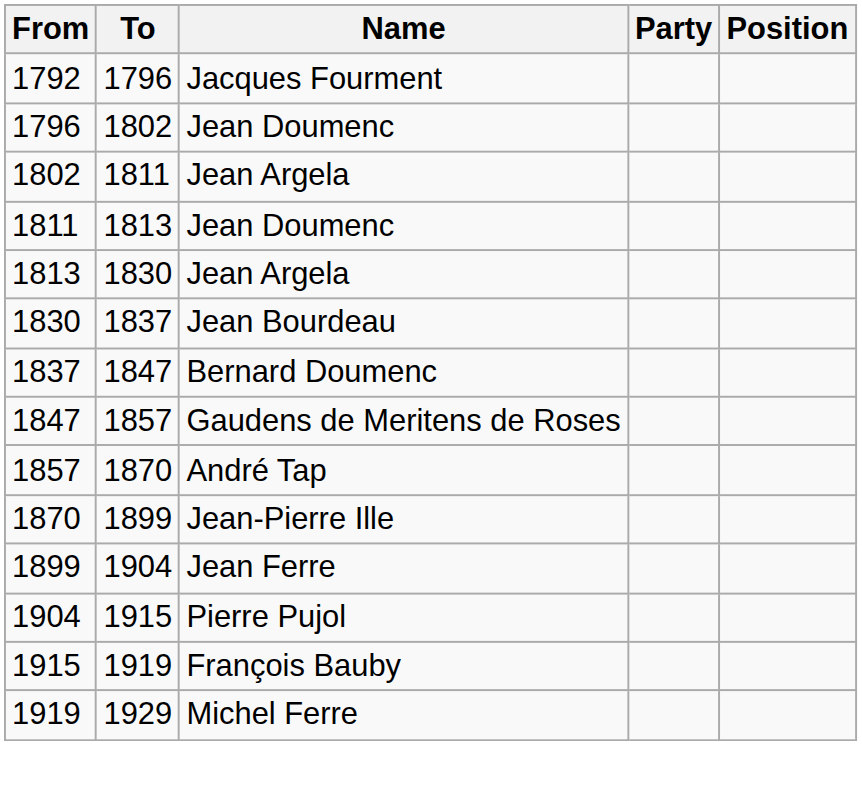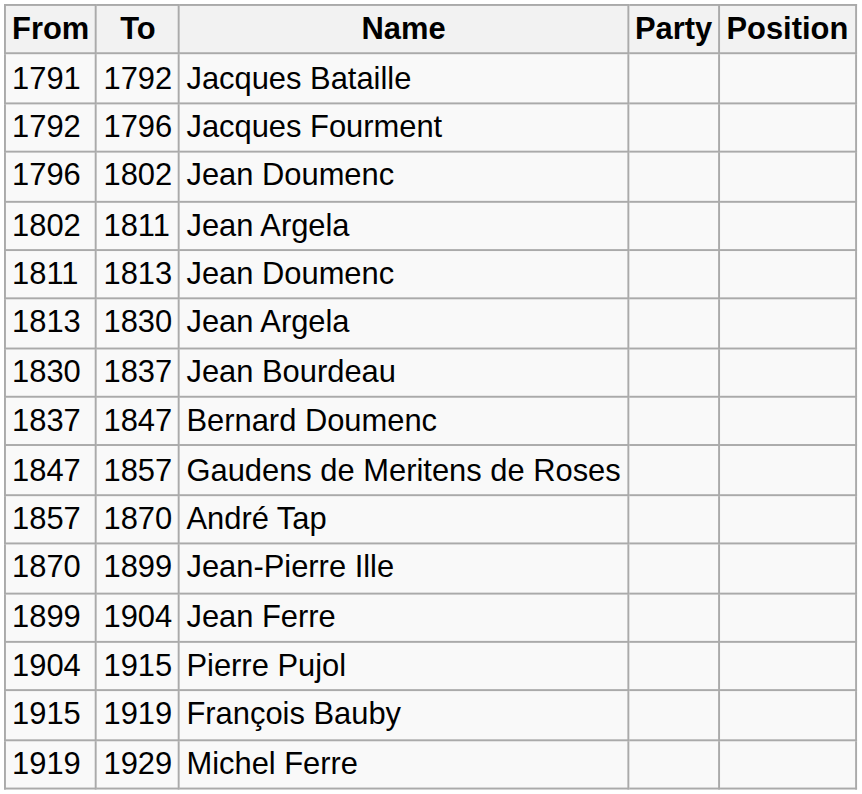 <table class="wikitable">
 <tr>
 <th>From</th>
 <th>To</th>
 <th>Name</th>
 <th>Party</th>
 <th>Position</th>
+</tr>
+<tr>
+<td>1791</td>
+<td>1792</td>
+<td>Jacques Bataille</td>
+<td></td>
+<td></td>
 </tr>
 <tr>
 <td>1792</td>
 <td>1796</td>
 <td>Jacques Fourment</td>
 <td></td>
 <td></td>
 </tr>
 <tr>
 <td>1796</td>
 <td>1802</td>
 <td>Jean Doumenc</td>
 <td></td>
 <td></td>
 </tr>
 <tr>
 <td>1802</td>
 <td>1811</td>
 <td>Jean Argela</td>
 <td></td>
 <td></td>
 </tr>
 <tr>
 <td>1811</td>
 <td>1813</td>
 <td>Jean Doumenc</td>
 <td></td>
 <td></td>
 </tr>
 <tr>
 <td>1813</td>
 <td>1830</td>
 <td>Jean Argela</td>
 <td></td>
 <td></td>
 </tr>
 <tr>
 <td>1830</td>
 <td>1837</td>
 <td>Jean Bourdeau</td>
 <td></td>
 <td></td>
 </tr>
 <tr>
 <td>1837</td>
 <td>1847</td>
 <td>Bernard Doumenc</td>
 <td></td>
 <td></td>
 </tr>
 <tr>
 <td>1847</td>
 <td>1857</td>
 <td>Gaudens de Meritens de Roses</td>
 <td></td>
 <td></td>
 </tr>
 <tr>
 <td>1857</td>
 <td>1870</td>
 <td>André Tap</td>
 <td></td>
 <td></td>
 </tr>
 <tr>
 <td>1870</td>
 <td>1899</td>
 <td>Jean-Pierre Ille</td>
 <td></td>
 <td></td>
 </tr>
 <tr>
 <td>1899</td>
 <td>1904</td>
 <td>Jean Ferre</td>
 <td></td>
 <td></td>
 </tr>
 <tr>
 <td>1904</td>
 <td>1915</td>
 <td>Pierre Pujol</td>
 <td></td>
 <td></td>
 </tr>
 <tr>
 <td>1915</td>
 <td>1919</td>
 <td>François Bauby</td>
 <td></td>
 <td></td>
 </tr>
 <tr>
 <td>1919</td>
 <td>1929</td>
 <td>Michel Ferre</td>
 <td></td>
 <td></td>
 </tr>
 </table>
